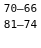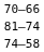 <table style="text-align:center">
 <tr>
 <th width=200></th>
 <th width=100></th>
 <th width=200></th>
 </tr>
 <tr>
 <td align=right><strong></strong></td>
 <td align=center>70–66</td>
 <td align=left></td>
 </tr>
 <tr>
 <td align=right><strong></strong></td>
 <td align=center>81–74</td>
 <td align=left></td>
 </tr>
+<tr>
+<td align=right><strong></strong></td>
+<td align=center>74–58</td>
+<td align=left></td>
+</tr>
 </table>
